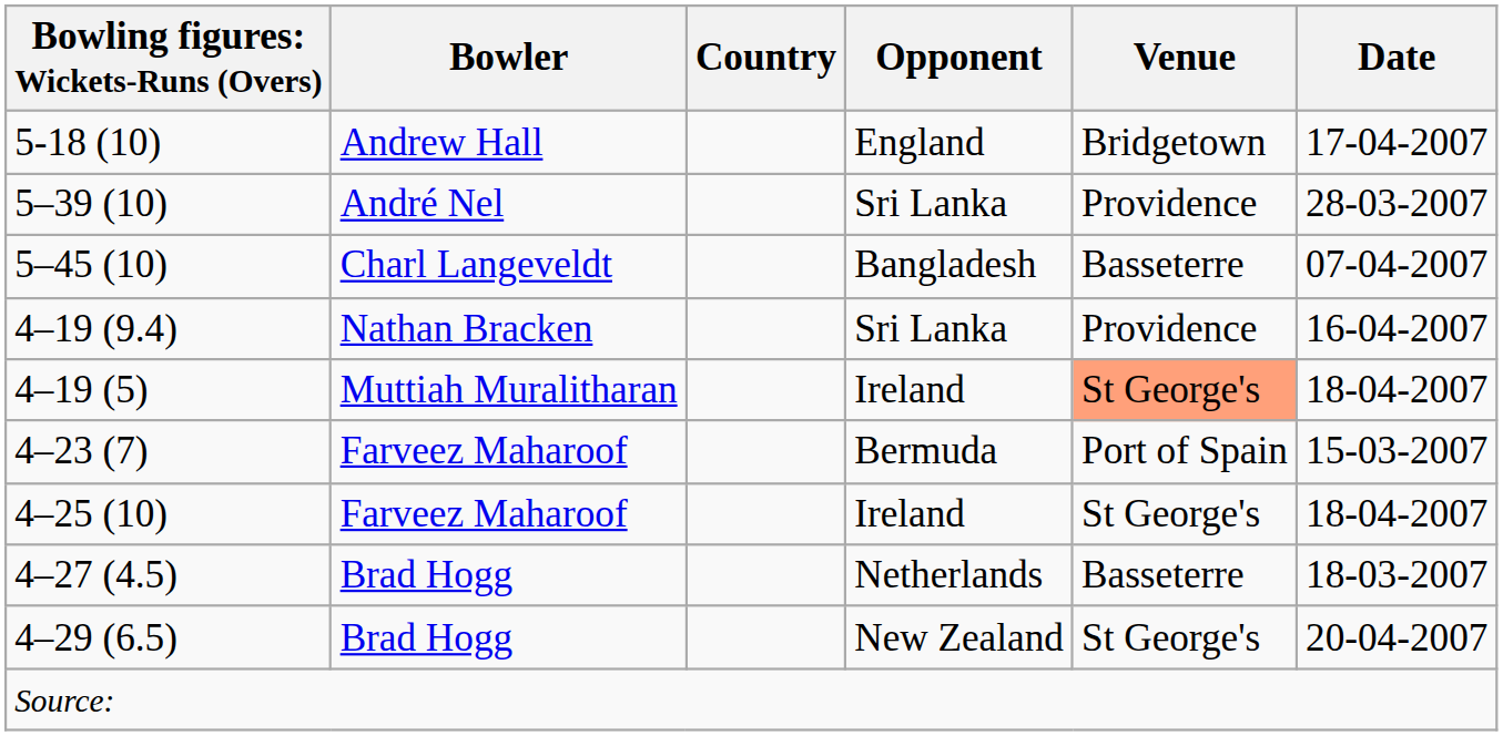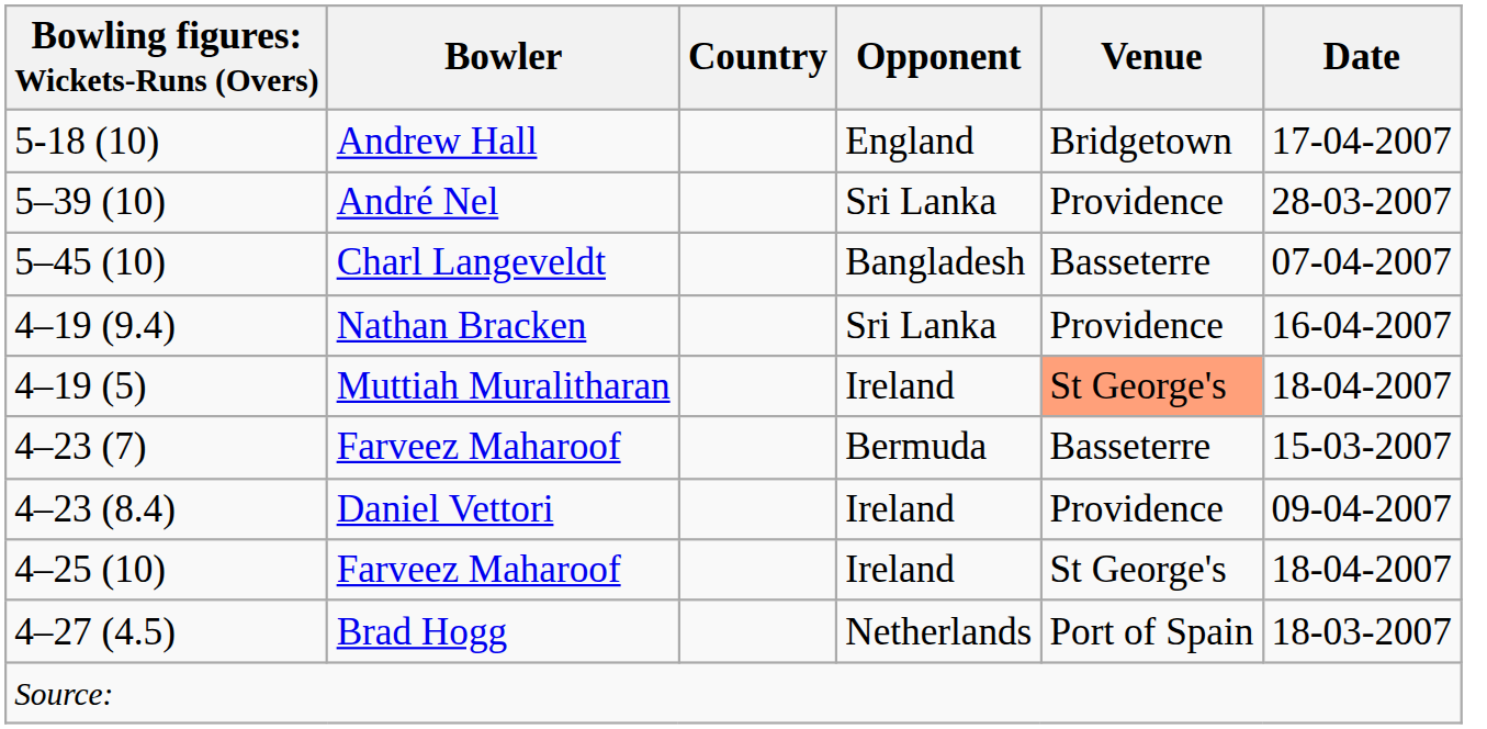 <table class="wikitable">
 <tr>
 <th>Bowling figures:<br><small>Wickets-Runs (Overs)</small></th>
 <th>Bowler</th>
 <th>Country</th>
 <th>Opponent</th>
 <th>Venue</th>
 <th>Date</th>
 </tr>
 <tr>
 <td>5-18 (10)</td>
 <td><a href='#'>Andrew Hall</a></td>
 <td></td>
 <td>England</td>
 <td>Bridgetown</td>
 <td>17-04-2007</td>
 </tr>
 <tr>
 <td>5–39 (10)</td>
 <td><a href='#'>André Nel</a></td>
 <td></td>
 <td>Sri Lanka</td>
 <td>Providence</td>
 <td>28-03-2007</td>
 </tr>
 <tr>
 <td>5–45 (10)</td>
 <td><a href='#'>Charl Langeveldt</a></td>
 <td></td>
 <td>Bangladesh</td>
 <td>Basseterre</td>
 <td>07-04-2007</td>
 </tr>
 <tr>
 <td>4–19 (9.4)</td>
 <td><a href='#'>Nathan Bracken</a></td>
 <td></td>
 <td>Sri Lanka</td>
 <td>Providence</td>
 <td>16-04-2007</td>
 </tr>
 <tr>
 <td>4–19 (5)</td>
 <td><a href='#'>Muttiah Muralitharan</a></td>
 <td></td>
 <td>Ireland</td>
 <td style="background: lightsalmon;">St George's</td>
 <td>18-04-2007</td>
 </tr>
 <tr>
 <td>4–23 (7)</td>
 <td><a href='#'>Farveez Maharoof</a></td>
 <td></td>
 <td>Bermuda</td>
-<td>Port of Spain</td>
+<td>Basseterre</td>
 <td>15-03-2007</td>
+</tr>
+<tr>
+<td>4–23 (8.4)</td>
+<td><a href='#'>Daniel Vettori</a></td>
+<td></td>
+<td>Ireland</td>
+<td>Providence</td>
+<td>09-04-2007</td>
 </tr>
 <tr>
 <td>4–25 (10)</td>
 <td><a href='#'>Farveez Maharoof</a></td>
 <td></td>
 <td>Ireland</td>
 <td>St George's</td>
 <td>18-04-2007</td>
 </tr>
 <tr>
 <td>4–27 (4.5)</td>
 <td><a href='#'>Brad Hogg</a></td>
 <td></td>
 <td>Netherlands</td>
-<td>Basseterre</td>
+<td>Port of Spain</td>
 <td>18-03-2007</td>
-</tr>
-<tr>
-<td>4–29 (6.5)</td>
-<td><a href='#'>Brad Hogg</a></td>
-<td></td>
-<td>New Zealand</td>
-<td>St George's</td>
-<td>20-04-2007</td>
 </tr>
 <tr>
 <td colspan=6><small><em>Source: </em></small></td>
 </tr>
 </table>
